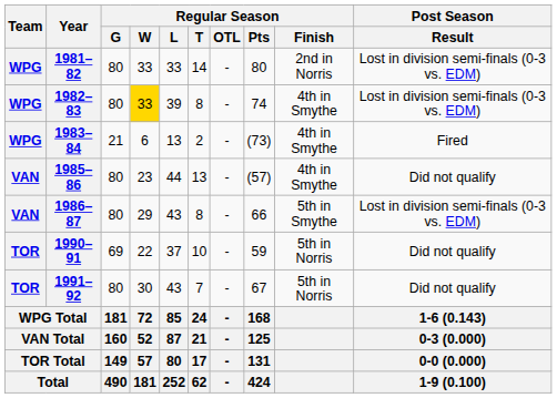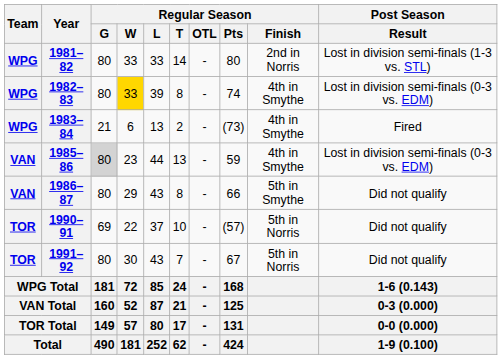 <table class="wikitable" style="font-size: 95%; text-align:center;">
 <tr>
 <th rowspan="2">Team</th>
 <th rowspan="2">Year</th>
 <th colspan="7">Regular Season</th>
 <th colspan="1">Post Season</th>
 </tr>
 <tr>
 <th>G</th>
 <th>W</th>
 <th>L</th>
 <th>T</th>
 <th>OTL</th>
 <th>Pts</th>
 <th>Finish</th>
 <th>Result</th>
 </tr>
 <tr>
 <th><a href='#'>WPG</a></th>
 <th><a href='#'>1981–82</a></th>
 <td>80</td>
 <td>33</td>
 <td>33</td>
 <td>14</td>
 <td>-</td>
 <td>80</td>
 <td>2nd in Norris</td>
-<td>Lost in division semi-finals (0-3 vs. <a href='#'>EDM</a>)</td>
+<td>Lost in division semi-finals (1-3 vs. <a href='#'>STL</a>)</td>
 </tr>
 <tr>
 <th><a href='#'>WPG</a></th>
 <th><a href='#'>1982–83</a></th>
 <td>80</td>
 <td style="background: gold;">33</td>
 <td>39</td>
 <td>8</td>
 <td>-</td>
 <td>74</td>
 <td>4th in Smythe</td>
 <td>Lost in division semi-finals (0-3 vs. <a href='#'>EDM</a>)</td>
 </tr>
 <tr>
 <th><a href='#'>WPG</a></th>
 <th><a href='#'>1983–84</a></th>
 <td>21</td>
 <td>6</td>
 <td>13</td>
 <td>2</td>
 <td>-</td>
 <td>(73)</td>
 <td>4th in Smythe</td>
 <td>Fired</td>
 </tr>
 <tr>
 <th><a href='#'>VAN</a></th>
 <th><a href='#'>1985–86</a></th>
-<td>80</td>
+<td style="background: lightgrey;">80</td>
 <td>23</td>
 <td>44</td>
 <td>13</td>
 <td>-</td>
-<td>(57)</td>
+<td>59</td>
 <td>4th in Smythe</td>
-<td>Did not qualify</td>
+<td>Lost in division semi-finals (0-3 vs. <a href='#'>EDM</a>)</td>
 </tr>
 <tr>
 <th><a href='#'>VAN</a></th>
 <th><a href='#'>1986–87</a></th>
 <td>80</td>
 <td>29</td>
 <td>43</td>
 <td>8</td>
 <td>-</td>
 <td>66</td>
 <td>5th in Smythe</td>
-<td>Lost in division semi-finals (0-3 vs. <a href='#'>EDM</a>)</td>
+<td>Did not qualify</td>
 </tr>
 <tr>
 <th><a href='#'>TOR</a></th>
 <th><a href='#'>1990–91</a></th>
 <td>69</td>
 <td>22</td>
 <td>37</td>
 <td>10</td>
 <td>-</td>
-<td>59</td>
+<td>(57)</td>
 <td>5th in Norris</td>
 <td>Did not qualify</td>
 </tr>
 <tr>
 <th><a href='#'>TOR</a></th>
 <th><a href='#'>1991–92</a></th>
 <td>80</td>
 <td>30</td>
 <td>43</td>
 <td>7</td>
 <td>-</td>
 <td>67</td>
 <td>5th in Norris</td>
 <td>Did not qualify</td>
 </tr>
 <tr>
 <th colspan="2">WPG Total</th>
 <th>181</th>
 <th>72</th>
 <th>85</th>
 <th>24</th>
 <th>-</th>
 <th>168</th>
 <th></th>
 <th>1-6 (0.143)</th>
 </tr>
 <tr>
 <th colspan="2">VAN Total</th>
 <th>160</th>
 <th>52</th>
 <th>87</th>
 <th>21</th>
 <th>-</th>
 <th>125</th>
 <th></th>
 <th>0-3 (0.000)</th>
 </tr>
 <tr>
 <th colspan="2">TOR Total</th>
 <th>149</th>
 <th>57</th>
 <th>80</th>
 <th>17</th>
 <th>-</th>
 <th>131</th>
 <th></th>
 <th>0-0 (0.000)</th>
 </tr>
 <tr>
 <th colspan="2">Total</th>
 <th>490</th>
 <th>181</th>
 <th>252</th>
 <th>62</th>
 <th>-</th>
 <th>424</th>
 <th></th>
 <th>1-9 (0.100)</th>
 </tr>
 </table>
